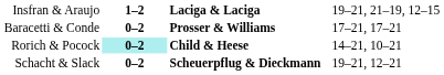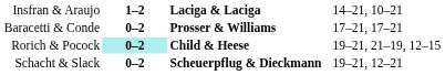 <table>
 <tr>
 <th width=200></th>
 <th width=80></th>
 <th width=200></th>
 <th width=220></th>
 </tr>
 <tr>
 <td align=right>Insfran & Araujo</td>
 <td align=center><strong>1–2</strong></td>
 <td align=left><strong>Laciga & Laciga</strong></td>
-<td>19–21, 21–19, 12–15</td>
+<td>14–21, 10–21</td>
 </tr>
 <tr>
 <td align=right>Baracetti & Conde</td>
 <td align=center><strong>0–2</strong></td>
 <td align=left><strong>Prosser & Williams</strong></td>
 <td>17–21, 17–21</td>
 </tr>
 <tr>
 <td align=right>Rorich & Pocock</td>
 <td align=center style="background: paleturquoise;"><strong>0–2</strong></td>
 <td align=left><strong>Child & Heese</strong></td>
-<td>14–21, 10–21</td>
+<td>19–21, 21–19, 12–15</td>
 </tr>
 <tr>
 <td align=right>Schacht & Slack</td>
 <td align=center><strong>0–2</strong></td>
 <td align=left><strong>Scheuerpflug & Dieckmann</strong></td>
 <td>19–21, 12–21</td>
 </tr>
 </table>
